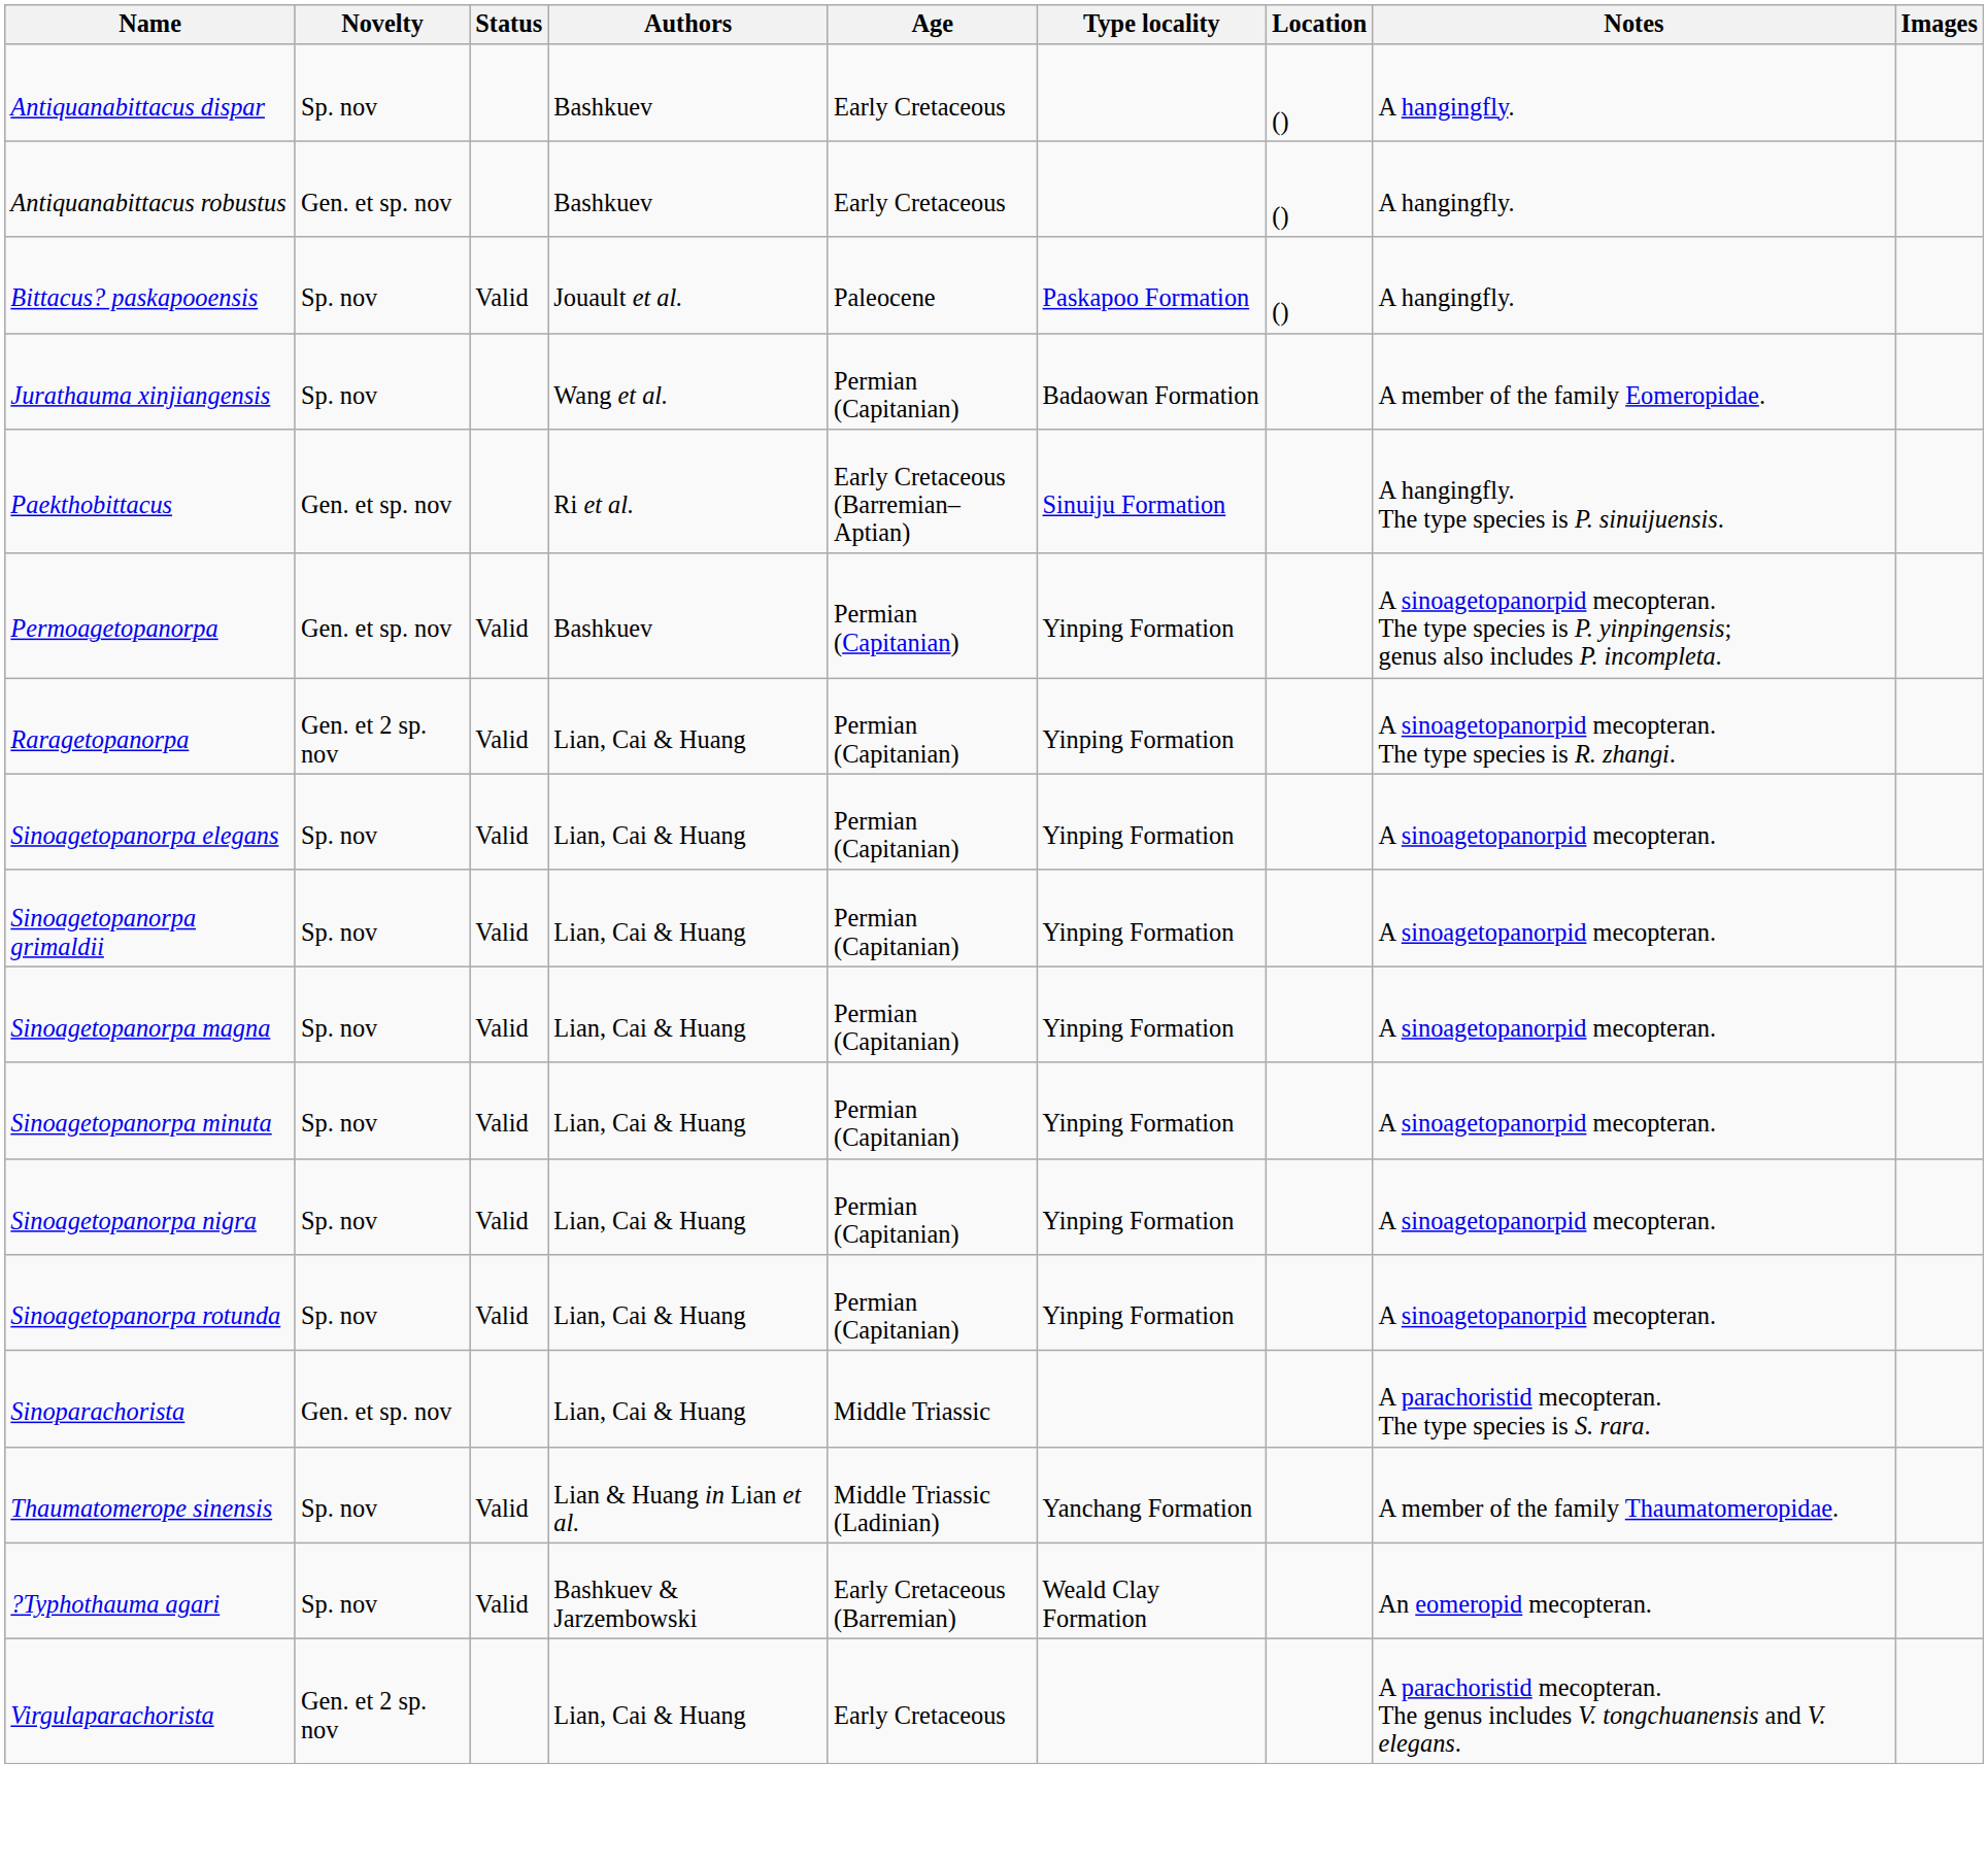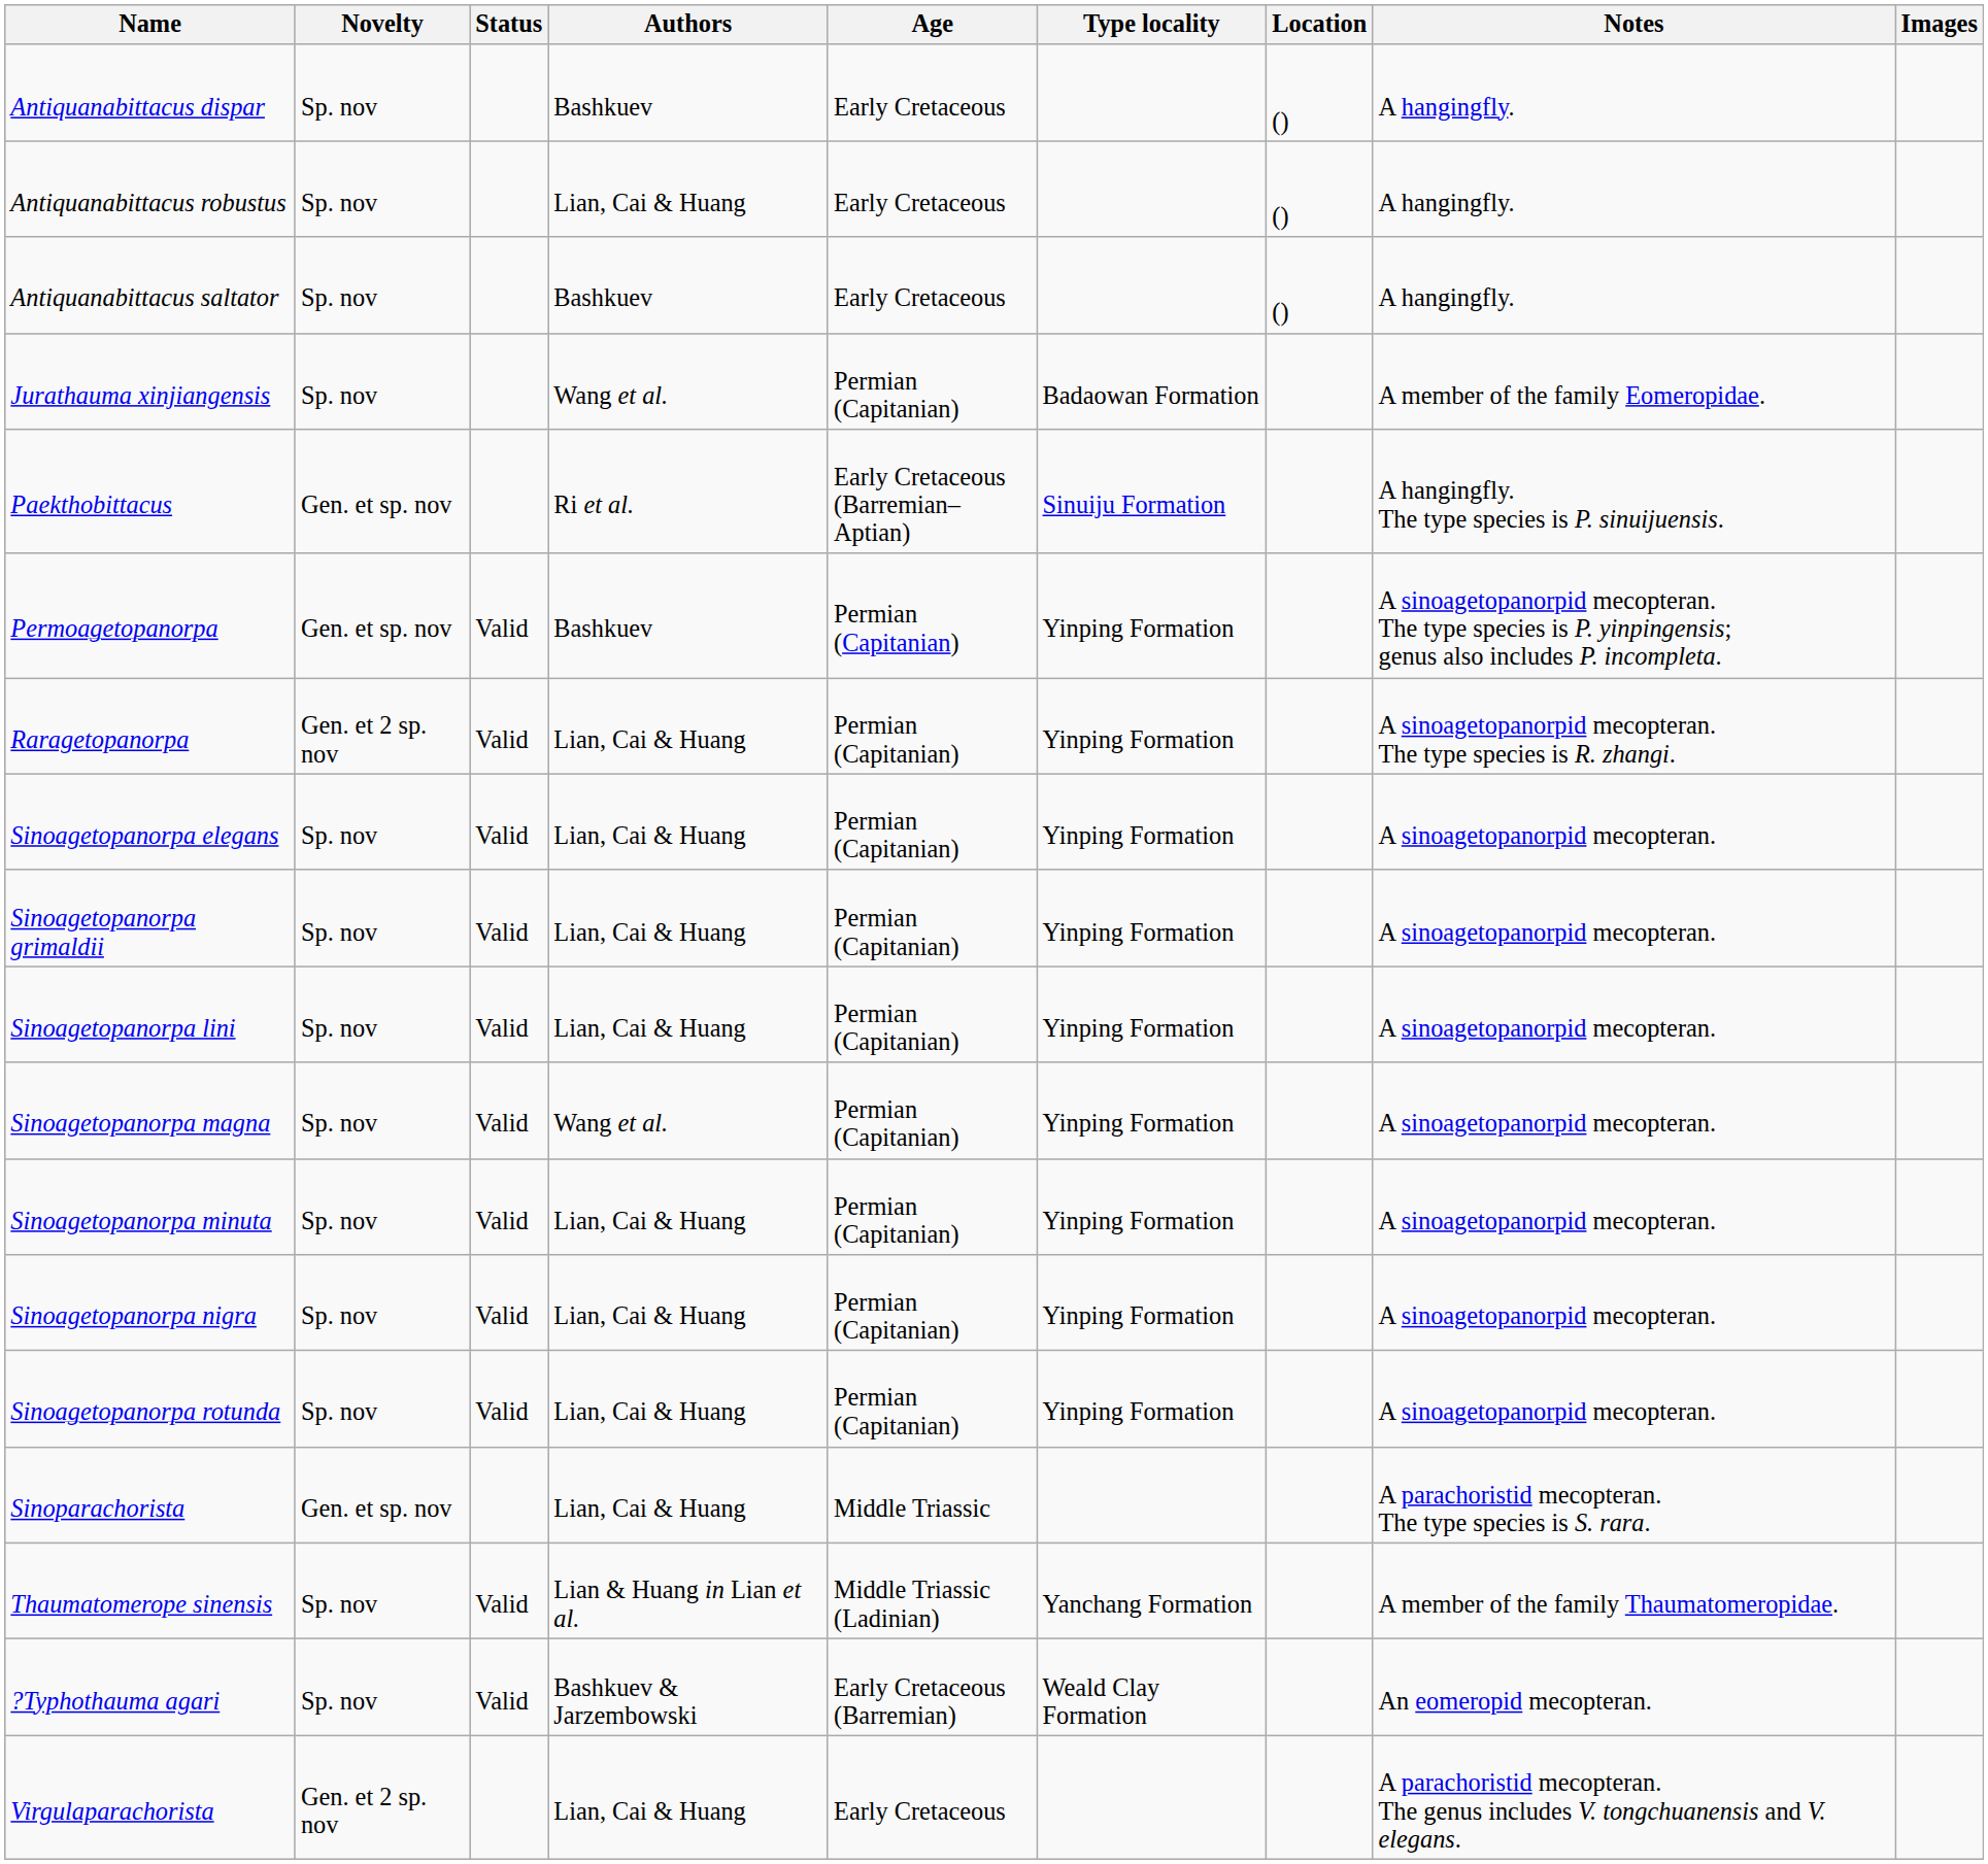 <table class="wikitable sortable" align="center" width="100%">
 <tr>
 <th>Name</th>
 <th>Novelty</th>
 <th>Status</th>
 <th>Authors</th>
 <th>Age</th>
 <th>Type locality</th>
 <th>Location</th>
 <th>Notes</th>
 <th>Images</th>
 </tr>
 <tr>
 <td><br><em><a href='#'>Antiquanabittacus dispar</a></em></td>
 <td><br>Sp. nov</td>
 <td></td>
 <td><br>Bashkuev</td>
 <td><br>Early Cretaceous</td>
 <td></td>
 <td><br><br>()</td>
 <td><br>A <a href='#'>hangingfly</a>.</td>
 <td></td>
 </tr>
 <tr>
 <td><br><em>Antiquanabittacus robustus</em></td>
-<td><br>Gen. et sp. nov</td>
+<td><br>Sp. nov</td>
 <td></td>
-<td><br>Bashkuev</td>
+<td><br>Lian, Cai & Huang</td>
 <td><br>Early Cretaceous</td>
 <td></td>
 <td><br><br>()</td>
 <td><br>A hangingfly.</td>
 <td></td>
 </tr>
 <tr>
-<td><br><em><a href='#'>Bittacus? paskapooensis</a></em></td>
+<td><br><em>Antiquanabittacus saltator</em></td>
 <td><br>Sp. nov</td>
-<td><br>Valid</td>
-<td><br>Jouault <em>et al.</em></td>
-<td><br>Paleocene</td>
-<td><br><a href='#'>Paskapoo Formation</a></td>
+<td></td>
+<td><br>Bashkuev</td>
+<td><br>Early Cretaceous</td>
+<td></td>
 <td><br><br>()</td>
 <td><br>A hangingfly.</td>
 <td></td>
 </tr>
 <tr>
 <td><br><em><a href='#'>Jurathauma xinjiangensis</a></em></td>
 <td><br>Sp. nov</td>
 <td></td>
 <td><br>Wang <em>et al.</em></td>
 <td><br>Permian<br>(Capitanian)</td>
 <td><br>Badaowan Formation</td>
 <td><br></td>
 <td><br>A member of the family <a href='#'>Eomeropidae</a>.</td>
 <td></td>
 </tr>
 <tr>
 <td><br><em><a href='#'>Paekthobittacus</a></em></td>
 <td><br>Gen. et sp. nov</td>
 <td></td>
 <td><br>Ri <em>et al.</em></td>
 <td><br>Early Cretaceous<br>(Barremian–Aptian)</td>
 <td><br><a href='#'>Sinuiju Formation</a></td>
 <td><br></td>
 <td><br>A hangingfly.<br>The type species is <em>P. sinuijuensis</em>.</td>
 <td></td>
 </tr>
 <tr>
 <td><br><em><a href='#'>Permoagetopanorpa</a></em></td>
 <td><br>Gen. et sp. nov</td>
 <td><br>Valid</td>
 <td><br>Bashkuev</td>
 <td><br>Permian<br>(<a href='#'>Capitanian</a>)</td>
 <td><br>Yinping Formation</td>
 <td><br></td>
 <td><br>A <a href='#'>sinoagetopanorpid</a> mecopteran.<br>The type species is <em>P. yinpingensis</em>;<br> genus also includes <em>P. incompleta</em>.</td>
 <td></td>
 </tr>
 <tr>
 <td><br><em><a href='#'>Raragetopanorpa</a></em></td>
 <td><br>Gen. et 2 sp. nov</td>
 <td><br>Valid</td>
 <td><br>Lian, Cai & Huang</td>
 <td><br>Permian<br>(Capitanian)</td>
 <td><br>Yinping Formation</td>
 <td><br></td>
 <td><br>A <a href='#'>sinoagetopanorpid</a> mecopteran.<br>The type species is <em>R. zhangi</em>.</td>
 <td></td>
 </tr>
 <tr>
 <td><br><em><a href='#'>Sinoagetopanorpa elegans</a></em></td>
 <td><br>Sp. nov</td>
 <td><br>Valid</td>
 <td><br>Lian, Cai & Huang</td>
 <td><br>Permian<br>(Capitanian)</td>
 <td><br>Yinping Formation</td>
 <td><br></td>
 <td><br>A <a href='#'>sinoagetopanorpid</a> mecopteran.</td>
 <td></td>
 </tr>
 <tr>
 <td><br><em><a href='#'>Sinoagetopanorpa grimaldii</a></em></td>
 <td><br>Sp. nov</td>
 <td><br>Valid</td>
 <td><br>Lian, Cai & Huang</td>
 <td><br>Permian<br>(Capitanian)</td>
 <td><br>Yinping Formation</td>
 <td><br></td>
 <td><br>A <a href='#'>sinoagetopanorpid</a> mecopteran.</td>
 <td></td>
 </tr>
 <tr>
+<td><br><em><a href='#'>Sinoagetopanorpa lini</a></em></td>
+<td><br>Sp. nov</td>
+<td><br>Valid</td>
+<td><br>Lian, Cai & Huang</td>
+<td><br>Permian<br>(Capitanian)</td>
+<td><br>Yinping Formation</td>
+<td><br></td>
+<td><br>A <a href='#'>sinoagetopanorpid</a> mecopteran.</td>
+<td></td>
+</tr>
+<tr>
 <td><br><em><a href='#'>Sinoagetopanorpa magna</a></em></td>
 <td><br>Sp. nov</td>
 <td><br>Valid</td>
-<td><br>Lian, Cai & Huang</td>
+<td><br>Wang <em>et al.</em></td>
 <td><br>Permian<br>(Capitanian)</td>
 <td><br>Yinping Formation</td>
 <td><br></td>
 <td><br>A <a href='#'>sinoagetopanorpid</a> mecopteran.</td>
 <td></td>
 </tr>
 <tr>
 <td><br><em><a href='#'>Sinoagetopanorpa minuta</a></em></td>
 <td><br>Sp. nov</td>
 <td><br>Valid</td>
 <td><br>Lian, Cai & Huang</td>
 <td><br>Permian<br>(Capitanian)</td>
 <td><br>Yinping Formation</td>
 <td><br></td>
 <td><br>A <a href='#'>sinoagetopanorpid</a> mecopteran.</td>
 <td></td>
 </tr>
 <tr>
 <td><br><em><a href='#'>Sinoagetopanorpa nigra</a></em></td>
 <td><br>Sp. nov</td>
 <td><br>Valid</td>
 <td><br>Lian, Cai & Huang</td>
 <td><br>Permian<br>(Capitanian)</td>
 <td><br>Yinping Formation</td>
 <td><br></td>
 <td><br>A <a href='#'>sinoagetopanorpid</a> mecopteran.</td>
 <td></td>
 </tr>
 <tr>
 <td><br><em><a href='#'>Sinoagetopanorpa rotunda</a></em></td>
 <td><br>Sp. nov</td>
 <td><br>Valid</td>
 <td><br>Lian, Cai & Huang</td>
 <td><br>Permian<br>(Capitanian)</td>
 <td><br>Yinping Formation</td>
 <td><br></td>
 <td><br>A <a href='#'>sinoagetopanorpid</a> mecopteran.</td>
 <td></td>
 </tr>
 <tr>
 <td><br><em><a href='#'>Sinoparachorista</a></em></td>
 <td><br>Gen. et sp. nov</td>
 <td></td>
 <td><br>Lian, Cai & Huang</td>
 <td><br>Middle Triassic</td>
 <td></td>
 <td><br></td>
 <td><br>A <a href='#'>parachoristid</a> mecopteran.<br> The type species is <em>S. rara</em>.</td>
 <td></td>
 </tr>
 <tr>
 <td><br><em><a href='#'>Thaumatomerope sinensis</a></em></td>
 <td><br>Sp. nov</td>
 <td><br>Valid</td>
 <td><br>Lian & Huang <em>in</em> Lian <em>et al.</em></td>
 <td><br>Middle Triassic<br>(Ladinian)</td>
 <td><br>Yanchang Formation</td>
 <td><br></td>
 <td><br>A member of the family <a href='#'>Thaumatomeropidae</a>.</td>
 <td></td>
 </tr>
 <tr>
 <td><br><em><a href='#'>?Typhothauma agari</a></em></td>
 <td><br>Sp. nov</td>
 <td><br>Valid</td>
 <td><br>Bashkuev & Jarzembowski</td>
 <td><br>Early Cretaceous<br>(Barremian)</td>
 <td><br>Weald Clay Formation</td>
 <td><br></td>
 <td><br>An <a href='#'>eomeropid</a> mecopteran.</td>
 <td></td>
 </tr>
 <tr>
 <td><br><em><a href='#'>Virgulaparachorista</a></em></td>
 <td><br>Gen. et 2 sp. nov</td>
 <td></td>
 <td><br>Lian, Cai & Huang</td>
 <td><br>Early Cretaceous</td>
 <td></td>
 <td><br></td>
 <td><br>A <a href='#'>parachoristid</a> mecopteran.<br> The genus includes <em>V. tongchuanensis</em> and <em>V. elegans</em>.</td>
 <td></td>
 </tr>
 <tr>
 </tr>
 </table>
